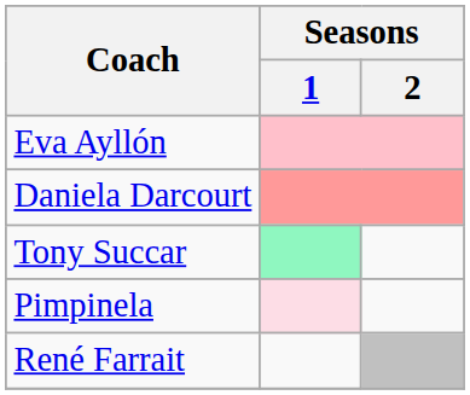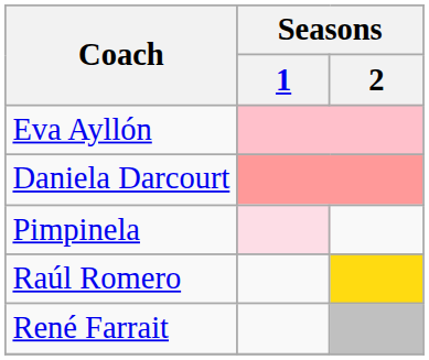 <table class="wikitable">
 <tr>
 <th rowspan="2">Coach</th>
 <th colspan="2">Seasons</th>
 </tr>
 <tr>
 <th width="40"><a href='#'>1</a></th>
 <th width="40">2</th>
 </tr>
 <tr>
 <td><a href='#'>Eva Ayllón</a></td>
 <td colspan="2" style="background:pink"></td>
 </tr>
 <tr>
 <td><a href='#'>Daniela Darcourt</a></td>
 <td colspan="2" style="background:#ff9999"></td>
 </tr>
 <tr>
-<td><a href='#'>Tony Succar</a></td>
-<td style="background:#8ff7c0"></td>
+<td><a href='#'>Pimpinela</a></td>
+<td style="background:#fddde6"></td>
 <td></td>
 </tr>
 <tr>
-<td><a href='#'>Pimpinela</a></td>
-<td style="background:#fddde6"></td>
+<td><a href='#'>Raúl Romero</a></td>
 <td></td>
+<td style="background:#ffdb11"></td>
 </tr>
 <tr>
 <td><a href='#'>René Farrait</a></td>
 <td></td>
 <td style="background:silver"></td>
 </tr>
 <tr>
 </tr>
 </table>
